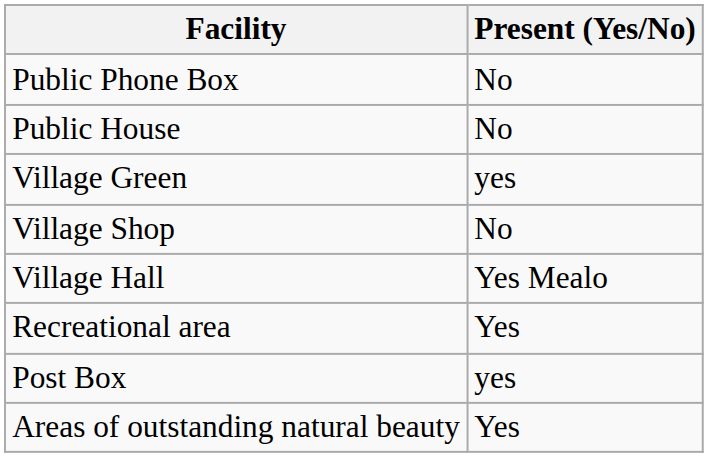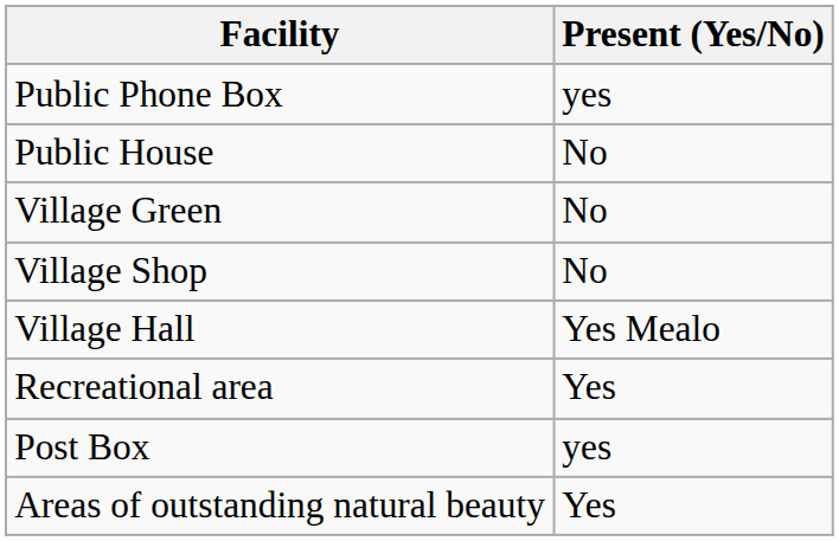 <table class="wikitable sortable">
 <tr>
 <th>Facility</th>
 <th>Present (Yes/No)</th>
 </tr>
 <tr>
 <td>Public Phone Box</td>
-<td>No</td>
+<td>yes</td>
 </tr>
 <tr>
 <td>Public House</td>
 <td>No</td>
 </tr>
 <tr>
 <td>Village Green</td>
-<td>yes</td>
+<td>No</td>
 </tr>
 <tr>
 <td>Village Shop</td>
 <td>No</td>
 </tr>
 <tr>
 <td>Village Hall</td>
 <td>Yes Mealo</td>
 </tr>
 <tr>
 <td>Recreational area</td>
 <td>Yes</td>
 </tr>
 <tr>
 <td>Post Box</td>
 <td>yes</td>
 </tr>
 <tr>
 <td>Areas of outstanding natural beauty</td>
 <td>Yes</td>
 </tr>
 </table>
